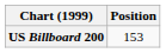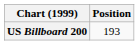 <table class="wikitable plainrowheaders" style="text-align:center">
 <tr>
 <th scope="col">Chart (1999)</th>
 <th scope="col">Position</th>
 </tr>
 <tr>
 <th scope="row">US <em>Billboard</em> 200</th>
-<td>153</td>
+<td>193</td>
 </tr>
 </table>
